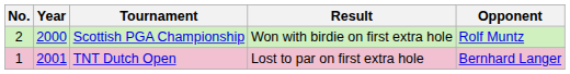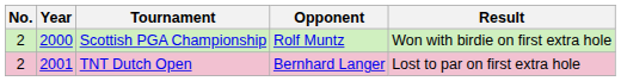 <table class="wikitable" style="font-size:95%;">
 <tr>
 <th>No.</th>
 <th>Year</th>
 <th>Tournament</th>
+<th>Opponent</th>
 <th>Result</th>
-<th>Opponent</th>
 </tr>
 <tr style="background:#D0F0C0;">
 <td align=center>2</td>
 <td><a href='#'>2000</a></td>
 <td><a href='#'>Scottish PGA Championship</a></td>
+<td> <a href='#'>Rolf Muntz</a></td>
 <td>Won with birdie on first extra hole</td>
-<td> <a href='#'>Rolf Muntz</a></td>
 </tr>
 <tr style="background:#F2C1D1;">
-<td align=center>1</td>
+<td align=center>2</td>
 <td><a href='#'>2001</a></td>
 <td><a href='#'>TNT Dutch Open</a></td>
+<td> <a href='#'>Bernhard Langer</a></td>
 <td>Lost to par on first extra hole</td>
-<td> <a href='#'>Bernhard Langer</a></td>
 </tr>
 </table>
